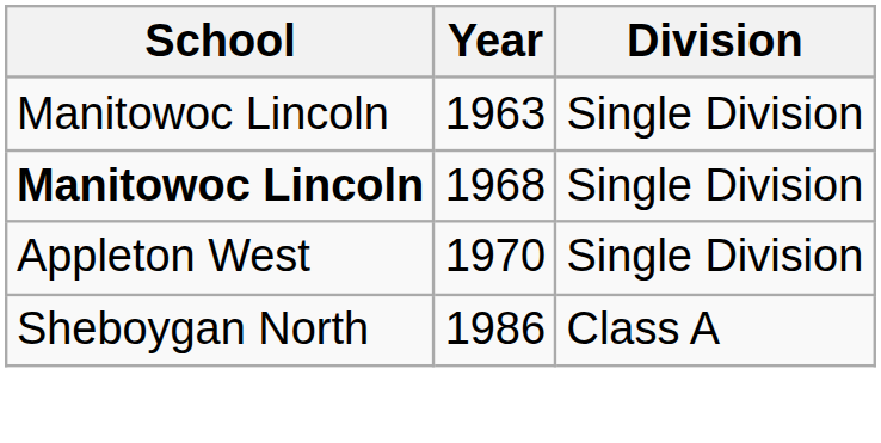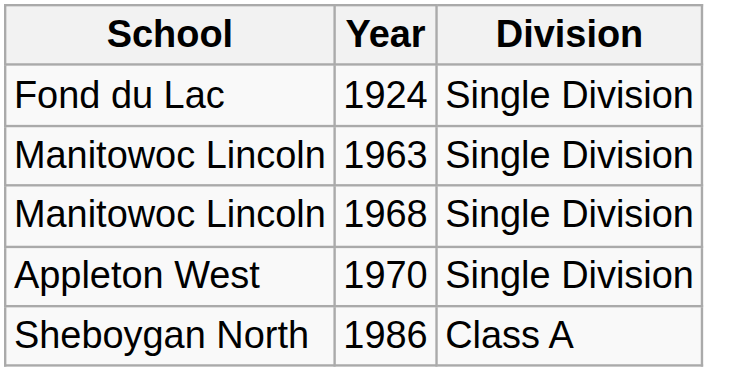 <table class="wikitable">
 <tr>
 <th>School</th>
 <th>Year</th>
 <th>Division</th>
 </tr>
 <tr>
+<td>Fond du Lac</td>
+<td>1924</td>
+<td>Single Division</td>
+</tr>
+<tr>
 <td>Manitowoc Lincoln</td>
 <td>1963</td>
 <td>Single Division</td>
 </tr>
 <tr>
-<td><strong>Manitowoc Lincoln</strong></td>
+<td>Manitowoc Lincoln</td>
 <td>1968</td>
 <td>Single Division</td>
 </tr>
 <tr>
 <td>Appleton West</td>
 <td>1970</td>
 <td>Single Division</td>
 </tr>
 <tr>
 <td>Sheboygan North</td>
 <td>1986</td>
 <td>Class A</td>
 </tr>
 </table>
